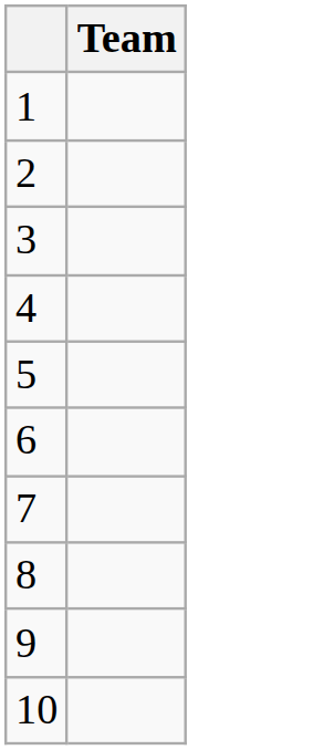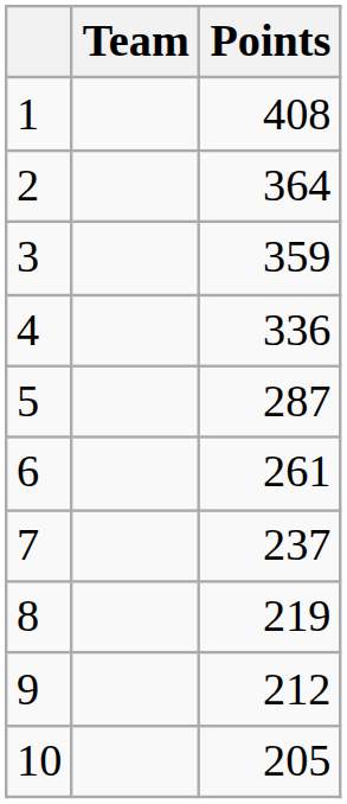 <table class="wikitable">
 <tr>
 <th></th>
 <th>Team</th>
+<th>Points</th>
 </tr>
 <tr>
 <td>1</td>
 <td></td>
+<td align=right>408</td>
 </tr>
 <tr>
 <td>2</td>
 <td></td>
+<td align=right>364</td>
 </tr>
 <tr>
 <td>3</td>
 <td></td>
+<td align=right>359</td>
 </tr>
 <tr>
 <td>4</td>
 <td></td>
+<td align=right>336</td>
 </tr>
 <tr>
 <td>5</td>
 <td></td>
+<td align=right>287</td>
 </tr>
 <tr>
 <td>6</td>
 <td></td>
+<td align=right>261</td>
 </tr>
 <tr>
 <td>7</td>
 <td></td>
+<td align=right>237</td>
 </tr>
 <tr>
 <td>8</td>
 <td></td>
+<td align=right>219</td>
 </tr>
 <tr>
 <td>9</td>
 <td></td>
+<td align=right>212</td>
 </tr>
 <tr>
 <td>10</td>
 <td></td>
+<td align=right>205</td>
 </tr>
 </table>
